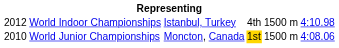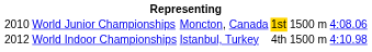 <table>
 <tr>
 <th colspan="6">Representing </th>
+</tr>
+<tr>
+<td>2010</td>
+<td><a href='#'>World Junior Championships</a></td>
+<td><a href='#'>Moncton</a>, <a href='#'>Canada</a></td>
+<td bgcolor=gold>1st</td>
+<td>1500 m</td>
+<td><a href='#'>4:08.06</a></td>
 </tr>
 <tr>
 <td>2012</td>
 <td><a href='#'>World Indoor Championships</a></td>
 <td><a href='#'>Istanbul, Turkey</a></td>
 <td>4th</td>
 <td>1500 m</td>
 <td><a href='#'>4:10.98</a></td>
 </tr>
-<tr>
-<td>2010</td>
-<td><a href='#'>World Junior Championships</a></td>
-<td><a href='#'>Moncton</a>, <a href='#'>Canada</a></td>
-<td bgcolor=gold>1st</td>
-<td>1500 m</td>
-<td><a href='#'>4:08.06</a></td>
-</tr>
 </table>
